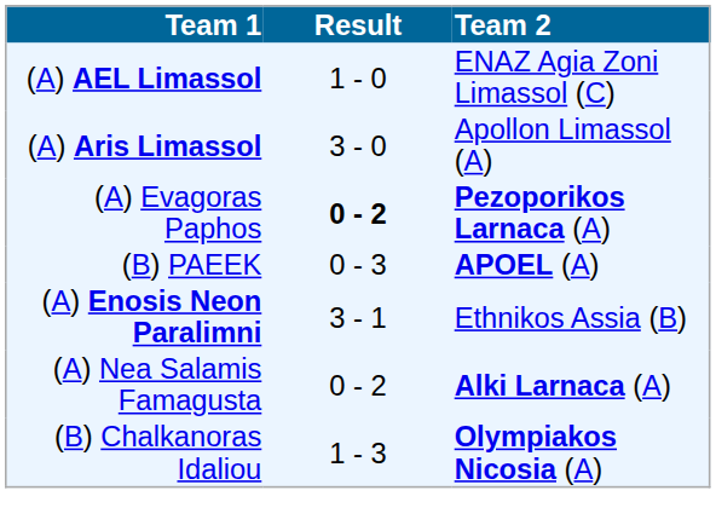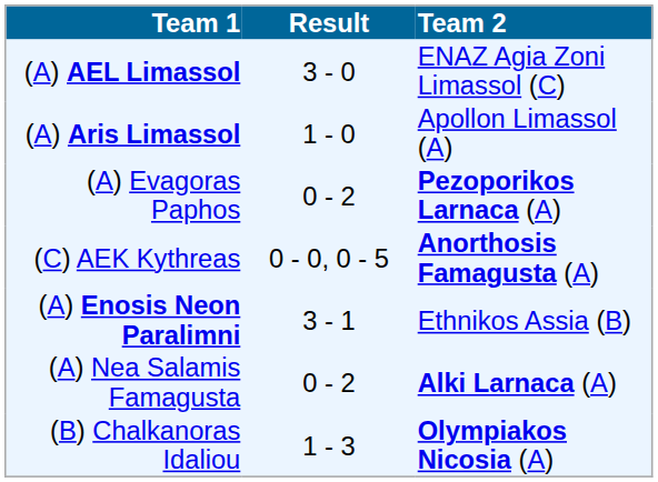 <table cellspacing="0" style="background: #EBF5FF; border: 1px #aaa solid; border-collapse: collapse; font-size: 95%;" width=60%>
 <tr bgcolor=#006699 style="color:white;">
 <th width=30% align="right">Team 1</th>
 <th width=22% align="center">Result</th>
 <th width=30% align="left">Team 2</th>
 </tr>
 <tr>
 <td align=right>(<a href='#'>A</a>) <strong><a href='#'>AEL Limassol</a></strong></td>
-<td align=center>1 - 0</td>
+<td align=center>3 - 0</td>
 <td align=left><a href='#'>ENAZ Agia Zoni Limassol</a> (<a href='#'>C</a>)</td>
 </tr>
 <tr>
 <td align=right>(<a href='#'>A</a>) <strong><a href='#'>Aris Limassol</a></strong></td>
-<td align=center>3 - 0</td>
+<td align=center>1 - 0</td>
 <td align=left><a href='#'>Apollon Limassol</a> (<a href='#'>A</a>)</td>
 </tr>
 <tr>
 <td align=right>(<a href='#'>A</a>) <a href='#'>Evagoras Paphos</a></td>
-<td align=center><strong>0 - 2</strong></td>
+<td align=center>0 - 2</td>
 <td align=left><strong><a href='#'>Pezoporikos Larnaca</a></strong> (<a href='#'>A</a>)</td>
 </tr>
 <tr>
-<td align=right>(<a href='#'>B</a>) <a href='#'>PAEEK</a></td>
-<td align=center>0 - 3</td>
-<td align=left><strong><a href='#'>APOEL</a></strong> (<a href='#'>A</a>)</td>
+<td align=right>(<a href='#'>C</a>) <a href='#'>AEK Kythreas</a></td>
+<td align=center>0 - 0, 0 - 5</td>
+<td align=left><strong><a href='#'>Anorthosis Famagusta</a></strong> (<a href='#'>A</a>)</td>
 </tr>
 <tr>
 <td align=right>(<a href='#'>A</a>) <strong><a href='#'>Enosis Neon Paralimni</a></strong></td>
 <td align=center>3 - 1</td>
 <td align=left><a href='#'>Ethnikos Assia</a> (<a href='#'>B</a>)</td>
 </tr>
 <tr>
 <td align=right>(<a href='#'>A</a>) <a href='#'>Nea Salamis Famagusta</a></td>
 <td align=center>0 - 2</td>
 <td align=left><strong><a href='#'>Alki Larnaca</a></strong> (<a href='#'>A</a>)</td>
 </tr>
 <tr>
 <td align=right>(<a href='#'>B</a>) <a href='#'>Chalkanoras Idaliou</a></td>
 <td align=center>1 - 3</td>
 <td align=left><strong><a href='#'>Olympiakos Nicosia</a></strong> (<a href='#'>A</a>)</td>
 </tr>
 <tr>
 </tr>
 </table>
